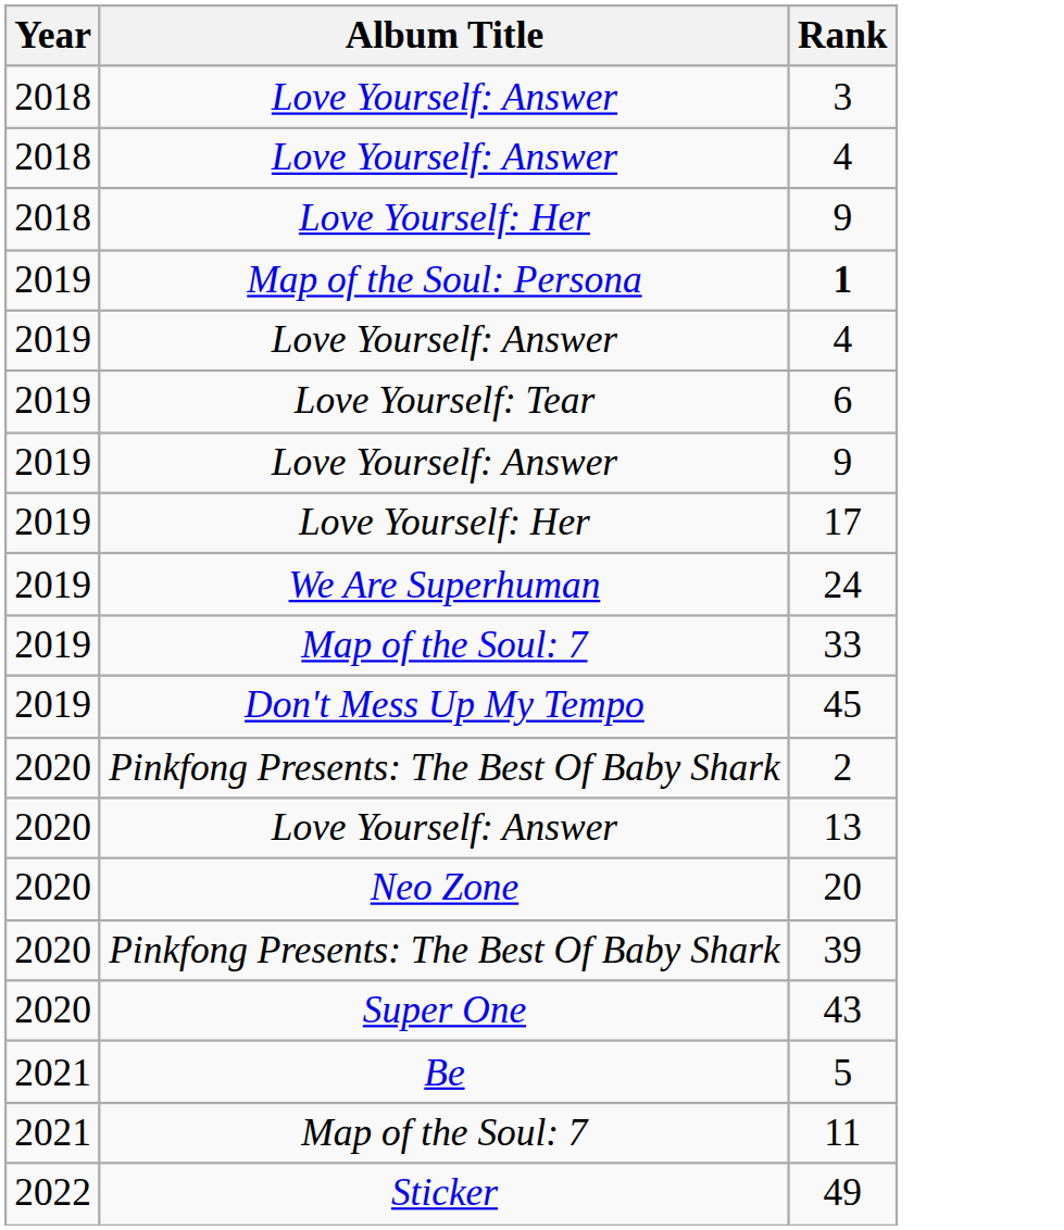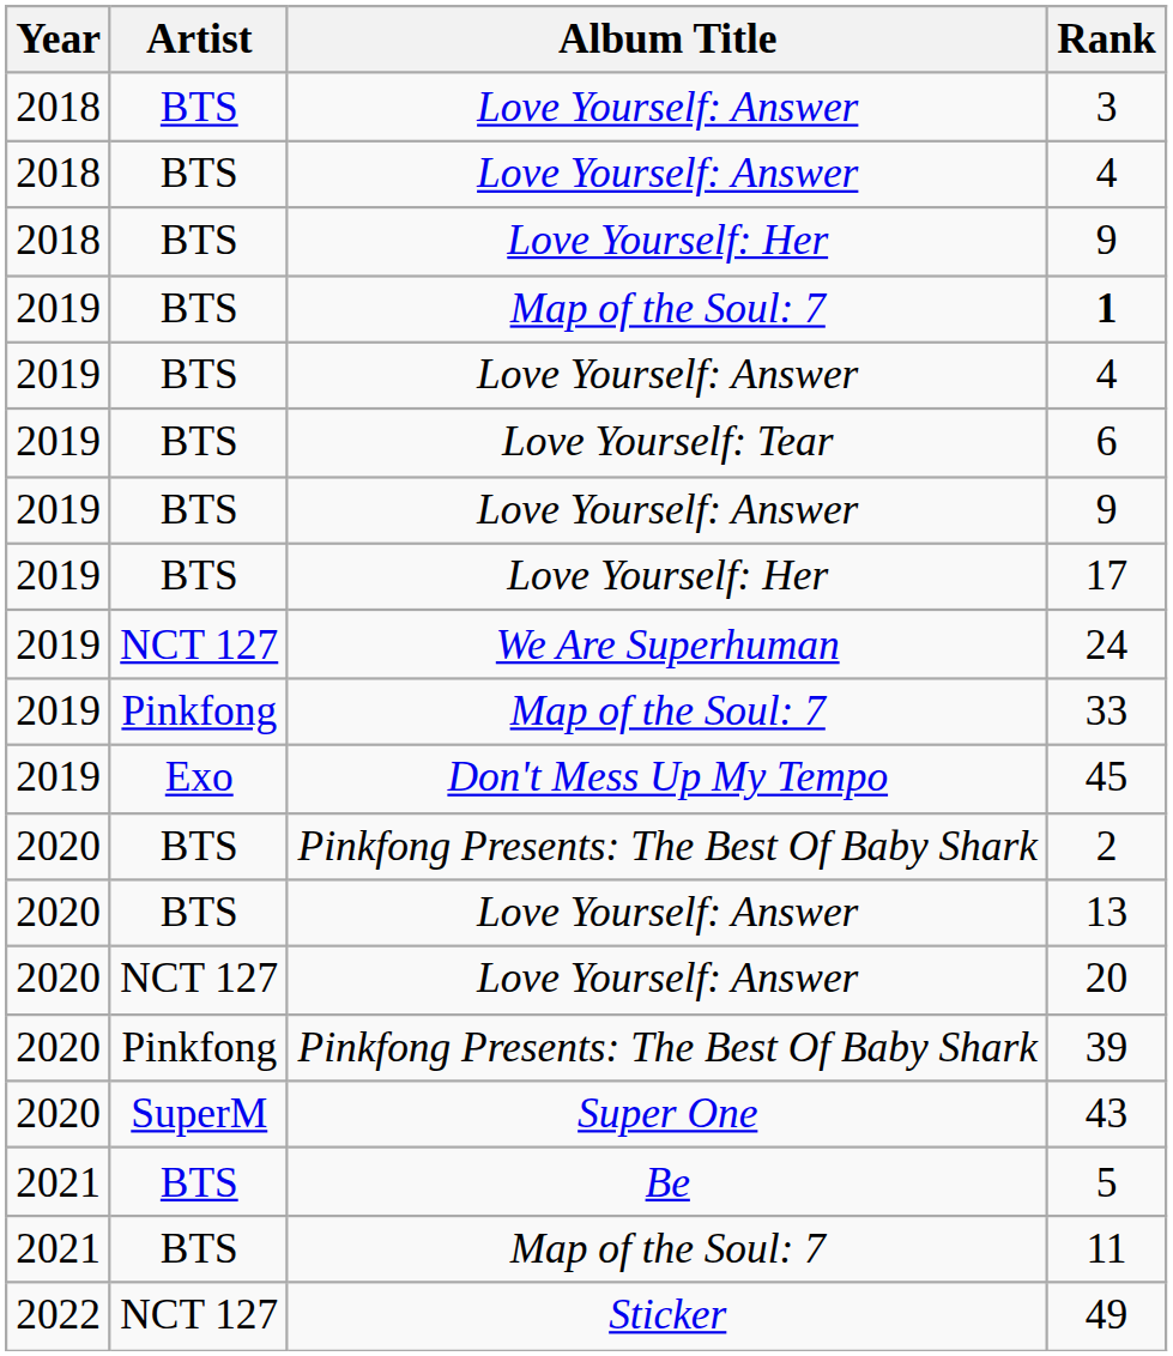 <table class="wikitable sortable" style="text-align:center">
 <tr>
 <th>Year</th>
+<th>Artist</th>
 <th>Album Title</th>
 <th>Rank</th>
 </tr>
 <tr>
 <td>2018</td>
+<td><a href='#'>BTS</a></td>
 <td><em><a href='#'>Love Yourself: Answer</a></em></td>
 <td>3</td>
 </tr>
 <tr>
 <td>2018</td>
+<td>BTS</td>
 <td><em><a href='#'>Love Yourself: Answer</a></em></td>
 <td>4</td>
 </tr>
 <tr>
 <td>2018</td>
+<td>BTS</td>
 <td><em><a href='#'>Love Yourself: Her</a></em></td>
 <td>9</td>
 </tr>
 <tr>
 <td>2019</td>
-<td><em><a href='#'>Map of the Soul: Persona</a></em></td>
+<td>BTS</td>
+<td><em><a href='#'>Map of the Soul: 7</a></em></td>
 <td><span><strong>1</strong></span></td>
 </tr>
 <tr>
 <td>2019</td>
+<td>BTS</td>
 <td><em>Love Yourself: Answer</em></td>
 <td>4</td>
 </tr>
 <tr>
 <td>2019</td>
+<td>BTS</td>
 <td><em>Love Yourself: Tear</em></td>
 <td>6</td>
 </tr>
 <tr>
 <td>2019</td>
+<td>BTS</td>
 <td><em>Love Yourself: Answer</em></td>
 <td>9</td>
 </tr>
 <tr>
 <td>2019</td>
+<td>BTS</td>
 <td><em>Love Yourself: Her</em></td>
 <td>17</td>
 </tr>
 <tr>
 <td>2019</td>
+<td><a href='#'>NCT 127</a></td>
 <td><em><a href='#'>We Are Superhuman</a></em></td>
 <td>24</td>
 </tr>
 <tr>
 <td>2019</td>
+<td><a href='#'>Pinkfong</a></td>
 <td><em><a href='#'>Map of the Soul: 7</a></em></td>
 <td>33</td>
 </tr>
 <tr>
 <td>2019</td>
+<td><a href='#'>Exo</a></td>
 <td><em><a href='#'>Don't Mess Up My Tempo</a></em></td>
 <td>45</td>
 </tr>
 <tr>
 <td>2020</td>
+<td>BTS</td>
 <td><em>Pinkfong Presents: The Best Of Baby Shark</em></td>
 <td>2</td>
 </tr>
 <tr>
 <td>2020</td>
+<td>BTS</td>
 <td><em>Love Yourself: Answer</em></td>
 <td>13</td>
 </tr>
 <tr>
 <td>2020</td>
-<td><em><a href='#'>Neo Zone</a></em></td>
+<td>NCT 127</td>
+<td><em>Love Yourself: Answer</em></td>
 <td>20</td>
 </tr>
 <tr>
 <td>2020</td>
+<td>Pinkfong</td>
 <td><em>Pinkfong Presents: The Best Of Baby Shark</em></td>
 <td>39</td>
 </tr>
 <tr>
 <td>2020</td>
+<td><a href='#'>SuperM</a></td>
 <td><em><a href='#'>Super One</a></em></td>
 <td>43</td>
 </tr>
 <tr>
 <td>2021</td>
+<td><a href='#'>BTS</a></td>
 <td><em><a href='#'>Be</a></em></td>
 <td>5</td>
 </tr>
 <tr>
 <td>2021</td>
+<td>BTS</td>
 <td><em>Map of the Soul: 7</em></td>
 <td>11</td>
 </tr>
 <tr>
 <td>2022</td>
+<td>NCT 127</td>
 <td><em><a href='#'>Sticker</a></em></td>
 <td>49</td>
 </tr>
 </table>
